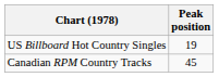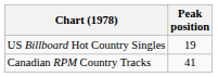 <table class="wikitable sortable">
 <tr>
 <th>Chart (1978)</th>
 <th>Peak<br>position</th>
 </tr>
 <tr>
 <td>US <em>Billboard</em> Hot Country Singles</td>
 <td align="center">19</td>
 </tr>
 <tr>
 <td>Canadian <em>RPM</em> Country Tracks</td>
-<td align="center">45</td>
+<td align="center">41</td>
 </tr>
 </table>
